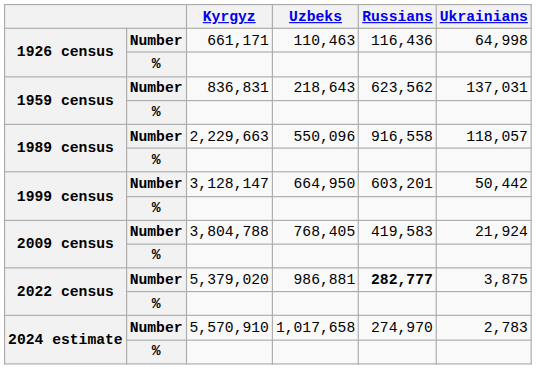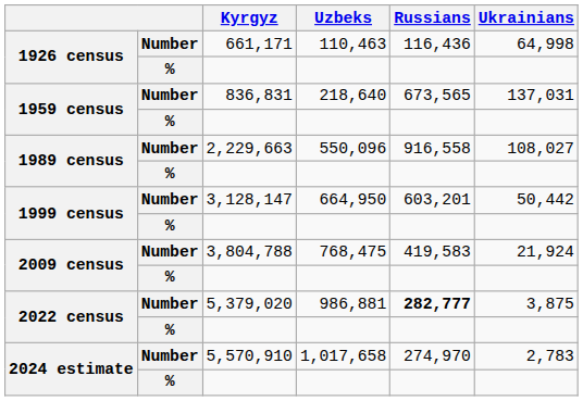 <table class="wikitable" style="text-align:right;">
 <tr>
 <th colspan="2"></th>
 <th><a href='#'>Kyrgyz</a></th>
 <th><a href='#'>Uzbeks</a></th>
 <th><a href='#'>Russians</a></th>
 <th><a href='#'>Ukrainians</a></th>
 </tr>
 <tr>
 <th rowspan="2">1926 census</th>
 <th>Number</th>
 <td>661,171</td>
 <td>110,463</td>
 <td>116,436</td>
 <td>64,998</td>
 </tr>
 <tr>
 <th>%</th>
 <td></td>
 <td></td>
 <td></td>
 <td></td>
 </tr>
 <tr>
 <th rowspan="2">1959 census</th>
 <th>Number</th>
 <td>836,831</td>
-<td>218,643</td>
-<td>623,562</td>
+<td>218,640</td>
+<td>673,565</td>
 <td>137,031</td>
 </tr>
 <tr>
 <th>%</th>
 <td></td>
 <td></td>
 <td></td>
 <td></td>
 </tr>
 <tr>
 <th rowspan="2">1989 census</th>
 <th>Number</th>
 <td>2,229,663</td>
 <td>550,096</td>
 <td>916,558</td>
-<td>118,057</td>
+<td>108,027</td>
 </tr>
 <tr>
 <th>%</th>
 <td></td>
 <td></td>
 <td></td>
 <td></td>
 </tr>
 <tr>
 <th rowspan="2">1999 census</th>
 <th>Number</th>
 <td>3,128,147</td>
 <td>664,950</td>
 <td>603,201</td>
 <td>50,442</td>
 </tr>
 <tr>
 <th>%</th>
 <td></td>
 <td></td>
 <td></td>
 <td></td>
 </tr>
 <tr>
 <th rowspan="2">2009 census</th>
 <th>Number</th>
 <td>3,804,788</td>
-<td>768,405</td>
+<td>768,475</td>
 <td>419,583</td>
 <td>21,924</td>
 </tr>
 <tr>
 <th>%</th>
 <td></td>
 <td></td>
 <td></td>
 <td></td>
 </tr>
 <tr>
 <th rowspan="2">2022 census</th>
 <th>Number</th>
 <td>5,379,020</td>
 <td>986,881</td>
 <td><strong>282,777</strong></td>
 <td>3,875</td>
 </tr>
 <tr>
 <th>%</th>
 <td></td>
 <td></td>
 <td></td>
 <td></td>
 </tr>
 <tr>
 <th rowspan="2">2024 estimate</th>
 <th>Number</th>
 <td>5,570,910</td>
 <td>1,017,658</td>
 <td>274,970</td>
 <td>2,783</td>
 </tr>
 <tr>
 <th>%</th>
 <td></td>
 <td></td>
 <td></td>
 <td></td>
 </tr>
 </table>
